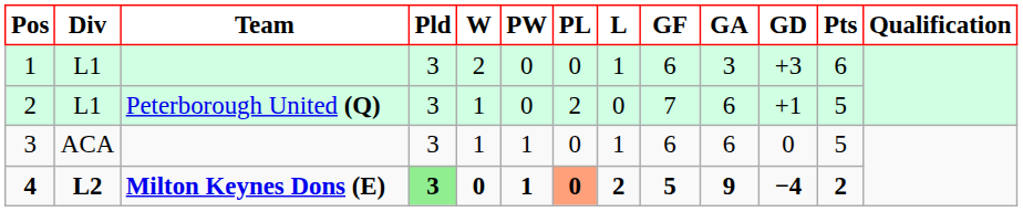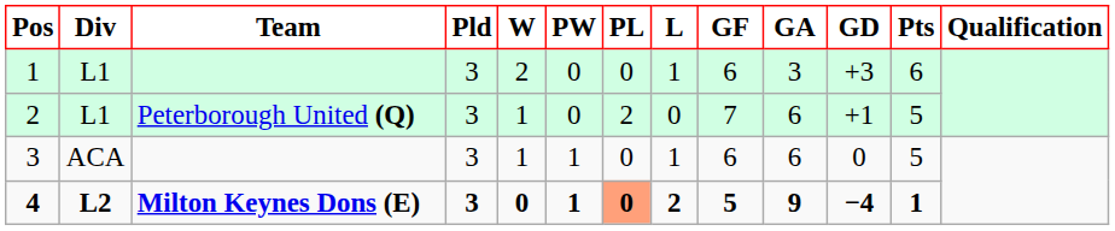 <table class="wikitable" style="text-align: center;">
 <tr>
 <th width=20 style="background:#FFFFFF; color:black; border:1px solid red;">Pos</th>
 <th width=20 style="background:#FFFFFF; color:black; border:1px solid red;">Div</th>
 <th width=175 style="background:#FFFFFF; color:black; border:1px solid red;">Team</th>
 <th width=20 style="background:#FFFFFF; color:black; border:1px solid red;">Pld</th>
 <th width=20 style="background:#FFFFFF; color:black; border:1px solid red;">W</th>
 <th width=20 style="background:#FFFFFF; color:black; border:1px solid red;">PW</th>
 <th width=20 style="background:#FFFFFF; color:black; border:1px solid red;">PL</th>
 <th width=20 style="background:#FFFFFF; color:black; border:1px solid red;">L</th>
 <th width=30 style="background:#FFFFFF; color:black; border:1px solid red;">GF</th>
 <th width=30 style="background:#FFFFFF; color:black; border:1px solid red;">GA</th>
 <th width=30 style="background:#FFFFFF; color:black; border:1px solid red;">GD</th>
 <th width=20 style="background:#FFFFFF; color:black; border:1px solid red;">Pts</th>
 <th width=20 style="background:#FFFFFF; color:black; border:1px solid red;">Qualification</th>
 </tr>
 <tr bgcolor = "#d0ffe3">
 <td>1</td>
 <td>L1</td>
 <td align=left></td>
 <td>3</td>
 <td>2</td>
 <td>0</td>
 <td>0</td>
 <td>1</td>
 <td>6</td>
 <td>3</td>
 <td>+3</td>
 <td>6</td>
 <td rowspan="2"></td>
 </tr>
 <tr bgcolor = "#d0ffe3">
 <td>2</td>
 <td>L1</td>
 <td align=left><a href='#'>Peterborough United</a> <strong>(Q)</strong></td>
 <td>3</td>
 <td>1</td>
 <td>0</td>
 <td>2</td>
 <td>0</td>
 <td>7</td>
 <td>6</td>
 <td>+1</td>
 <td>5</td>
 </tr>
 <tr>
 <td>3</td>
 <td>ACA</td>
 <td align=left></td>
 <td>3</td>
 <td>1</td>
 <td>1</td>
 <td>0</td>
 <td>1</td>
 <td>6</td>
 <td>6</td>
 <td>0</td>
 <td>5</td>
 <td rowspan="2"> </td>
 </tr>
 <tr>
 <td><strong>4</strong></td>
 <td><strong>L2</strong></td>
 <td align=left><strong><a href='#'>Milton Keynes Dons</a></strong> <strong>(E)</strong></td>
-<td style="background: lightgreen;"><strong>3</strong></td>
+<td><strong>3</strong></td>
 <td><strong>0</strong></td>
 <td><strong>1</strong></td>
 <td style="background: lightsalmon;"><strong>0</strong></td>
 <td><strong>2</strong></td>
 <td><strong>5</strong></td>
 <td><strong>9</strong></td>
 <td><strong>−4</strong></td>
-<td><strong>2</strong></td>
+<td><strong>1</strong></td>
 </tr>
 </table>
